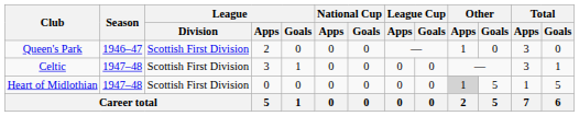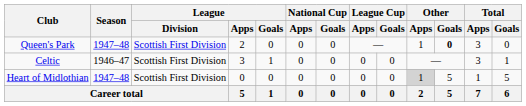 <table class="wikitable" style="text-align: center;">
 <tr>
 <th rowspan="2">Club</th>
 <th rowspan="2">Season</th>
 <th colspan="3">League</th>
 <th colspan="2">National Cup</th>
 <th colspan="2">League Cup</th>
 <th colspan="2">Other</th>
 <th colspan="2">Total</th>
 </tr>
 <tr>
 <th>Division</th>
 <th>Apps</th>
 <th>Goals</th>
 <th>Apps</th>
 <th>Goals</th>
 <th>Apps</th>
 <th>Goals</th>
 <th>Apps</th>
 <th>Goals</th>
 <th>Apps</th>
 <th>Goals</th>
 </tr>
 <tr>
 <td><a href='#'>Queen's Park</a></td>
-<td><a href='#'>1946–47</a></td>
+<td><a href='#'>1947–48</a></td>
 <td><a href='#'>Scottish First Division</a></td>
 <td>2</td>
 <td>0</td>
 <td>0</td>
 <td>0</td>
 <td colspan="2">—</td>
 <td>1</td>
-<td>0</td>
+<td><strong>0</strong></td>
 <td>3</td>
 <td>0</td>
 </tr>
 <tr>
 <td><a href='#'>Celtic</a></td>
-<td><a href='#'>1947–48</a></td>
+<td>1946–47</td>
 <td>Scottish First Division</td>
 <td>3</td>
 <td>1</td>
 <td>0</td>
 <td>0</td>
 <td>0</td>
 <td>0</td>
 <td colspan="2">—</td>
 <td>3</td>
 <td>1</td>
 </tr>
 <tr>
 <td><a href='#'>Heart of Midlothian</a></td>
 <td><a href='#'>1947–48</a></td>
 <td>Scottish First Division</td>
 <td>0</td>
 <td>0</td>
 <td>0</td>
 <td>0</td>
 <td>0</td>
 <td>0</td>
 <td style="background: lightgrey;">1</td>
 <td>5</td>
 <td>1</td>
 <td>5</td>
 </tr>
 <tr>
 <th colspan="3">Career total</th>
 <th>5</th>
 <th>1</th>
 <th>0</th>
 <th>0</th>
 <th>0</th>
 <th>0</th>
 <th>2</th>
 <th>5</th>
 <th>7</th>
 <th>6</th>
 </tr>
 </table>
